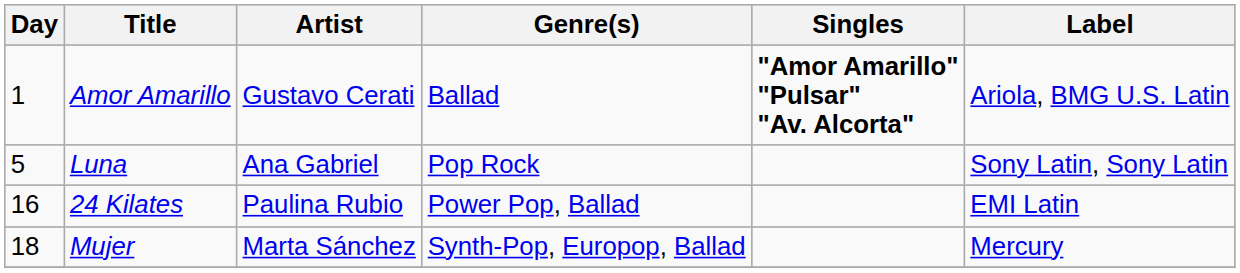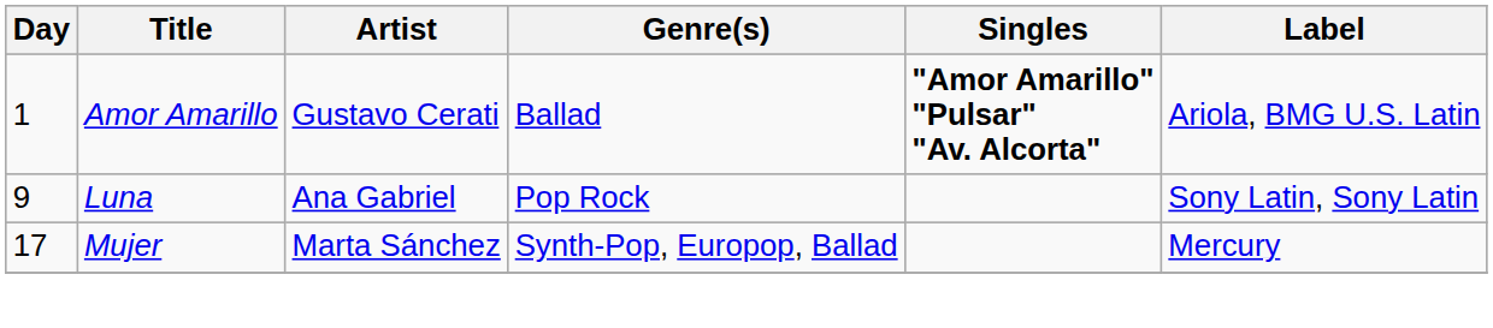 <table class="wikitable sortable" style="text-align: left;">
 <tr>
 <th>Day</th>
 <th>Title</th>
 <th>Artist</th>
 <th>Genre(s)</th>
 <th>Singles</th>
 <th>Label</th>
 </tr>
 <tr>
 <td>1</td>
 <td><em><a href='#'>Amor Amarillo</a></em></td>
 <td><a href='#'>Gustavo Cerati</a></td>
 <td><a href='#'>Ballad</a></td>
 <td><strong>"Amor Amarillo"<br>"Pulsar"<br>"Av. Alcorta"</strong></td>
 <td><a href='#'>Ariola</a>, <a href='#'>BMG U.S. Latin</a></td>
 </tr>
 <tr>
-<td>5</td>
+<td>9</td>
 <td><em><a href='#'>Luna</a></em></td>
 <td><a href='#'>Ana Gabriel</a></td>
 <td><a href='#'>Pop Rock</a></td>
 <td></td>
 <td><a href='#'>Sony Latin</a>, <a href='#'>Sony Latin</a></td>
 </tr>
 <tr>
-<td>16</td>
-<td><em><a href='#'>24 Kilates</a></em></td>
-<td><a href='#'>Paulina Rubio</a></td>
-<td><a href='#'>Power Pop</a>, <a href='#'>Ballad</a></td>
-<td></td>
-<td><a href='#'>EMI Latin</a></td>
-</tr>
-<tr>
-<td>18</td>
+<td>17</td>
 <td><em><a href='#'>Mujer</a></em></td>
 <td><a href='#'>Marta Sánchez</a></td>
 <td><a href='#'>Synth-Pop</a>, <a href='#'>Europop</a>, <a href='#'>Ballad</a></td>
 <td></td>
 <td><a href='#'>Mercury</a></td>
 </tr>
 <tr>
 </tr>
 </table>
